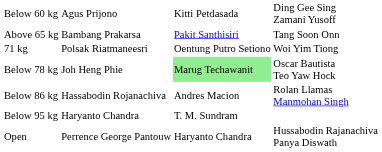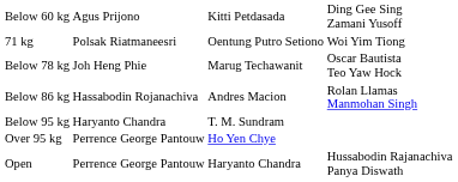 <table>
 <tr>
 <td>Below 60 kg</td>
 <td> Agus Prijono</td>
 <td> Kitti Petdasada</td>
 <td> Ding Gee Sing<br> Zamani Yusoff</td>
-</tr>
-<tr>
-<td>Above 65 kg</td>
-<td> Bambang Prakarsa</td>
-<td> <a href='#'>Pakit Santhisiri</a></td>
-<td> Tang Soon Onn</td>
 </tr>
 <tr>
 <td>71 kg</td>
 <td> Polsak Riatmaneesri</td>
 <td> Oentung Putro Setiono</td>
 <td> Woi Yim Tiong</td>
 </tr>
 <tr>
 <td>Below 78 kg</td>
 <td> Joh Heng Phie</td>
-<td style="background: lightgreen;"> Marug Techawanit</td>
+<td> Marug Techawanit</td>
 <td> Oscar Bautista<br> Teo Yaw Hock</td>
 </tr>
 <tr>
 <td>Below 86 kg</td>
 <td> Hassabodin Rojanachiva</td>
 <td> Andres Macion</td>
 <td> Rolan Llamas<br> <a href='#'>Manmohan Singh</a></td>
 </tr>
 <tr>
 <td>Below 95 kg</td>
 <td> Haryanto Chandra</td>
 <td> T. M. Sundram</td>
 <td></td>
 </tr>
 <tr>
+<td>Over 95 kg</td>
+<td> Perrence George Pantouw</td>
+<td> <a href='#'>Ho Yen Chye</a></td>
+<td></td>
+</tr>
+<tr>
 <td>Open</td>
 <td> Perrence George Pantouw</td>
 <td> Haryanto Chandra</td>
 <td> Hussabodin Rajanachiva<br> Panya Diswath</td>
 </tr>
 </table>
